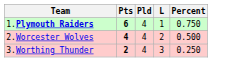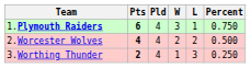 <table class="wikitable" style="text-align: center;">
 <tr>
 <th style="width:175px;">Team</th>
 <th style="width:20px;" abbr="Points">Pts</th>
 <th style="width:20px;" abbr="Played">Pld</th>
+<th style="width:20px;" abbr="Won">W</th>
 <th style="width:20px;" abbr="Lost">L</th>
 <th style="width:20px;" abbr="Percentage">Percent</th>
 </tr>
 <tr style="background:#cfc;">
 <td style="text-align:left;">1.<strong><a href='#'>Plymouth Raiders</a></strong></td>
 <td><strong>6</strong></td>
 <td>4</td>
+<td>3</td>
 <td>1</td>
 <td>0.750</td>
 </tr>
 <tr style="background:#fcc;">
 <td style="text-align:left;">2.<a href='#'>Worcester Wolves</a></td>
 <td><strong>4</strong></td>
 <td>4</td>
 <td>2</td>
+<td>2</td>
 <td>0.500</td>
 </tr>
 <tr style="background:#fcc;">
 <td style="text-align:left;">3.<a href='#'>Worthing Thunder</a></td>
 <td><strong>2</strong></td>
 <td>4</td>
+<td>1</td>
 <td>3</td>
 <td>0.250</td>
 </tr>
 </table>
